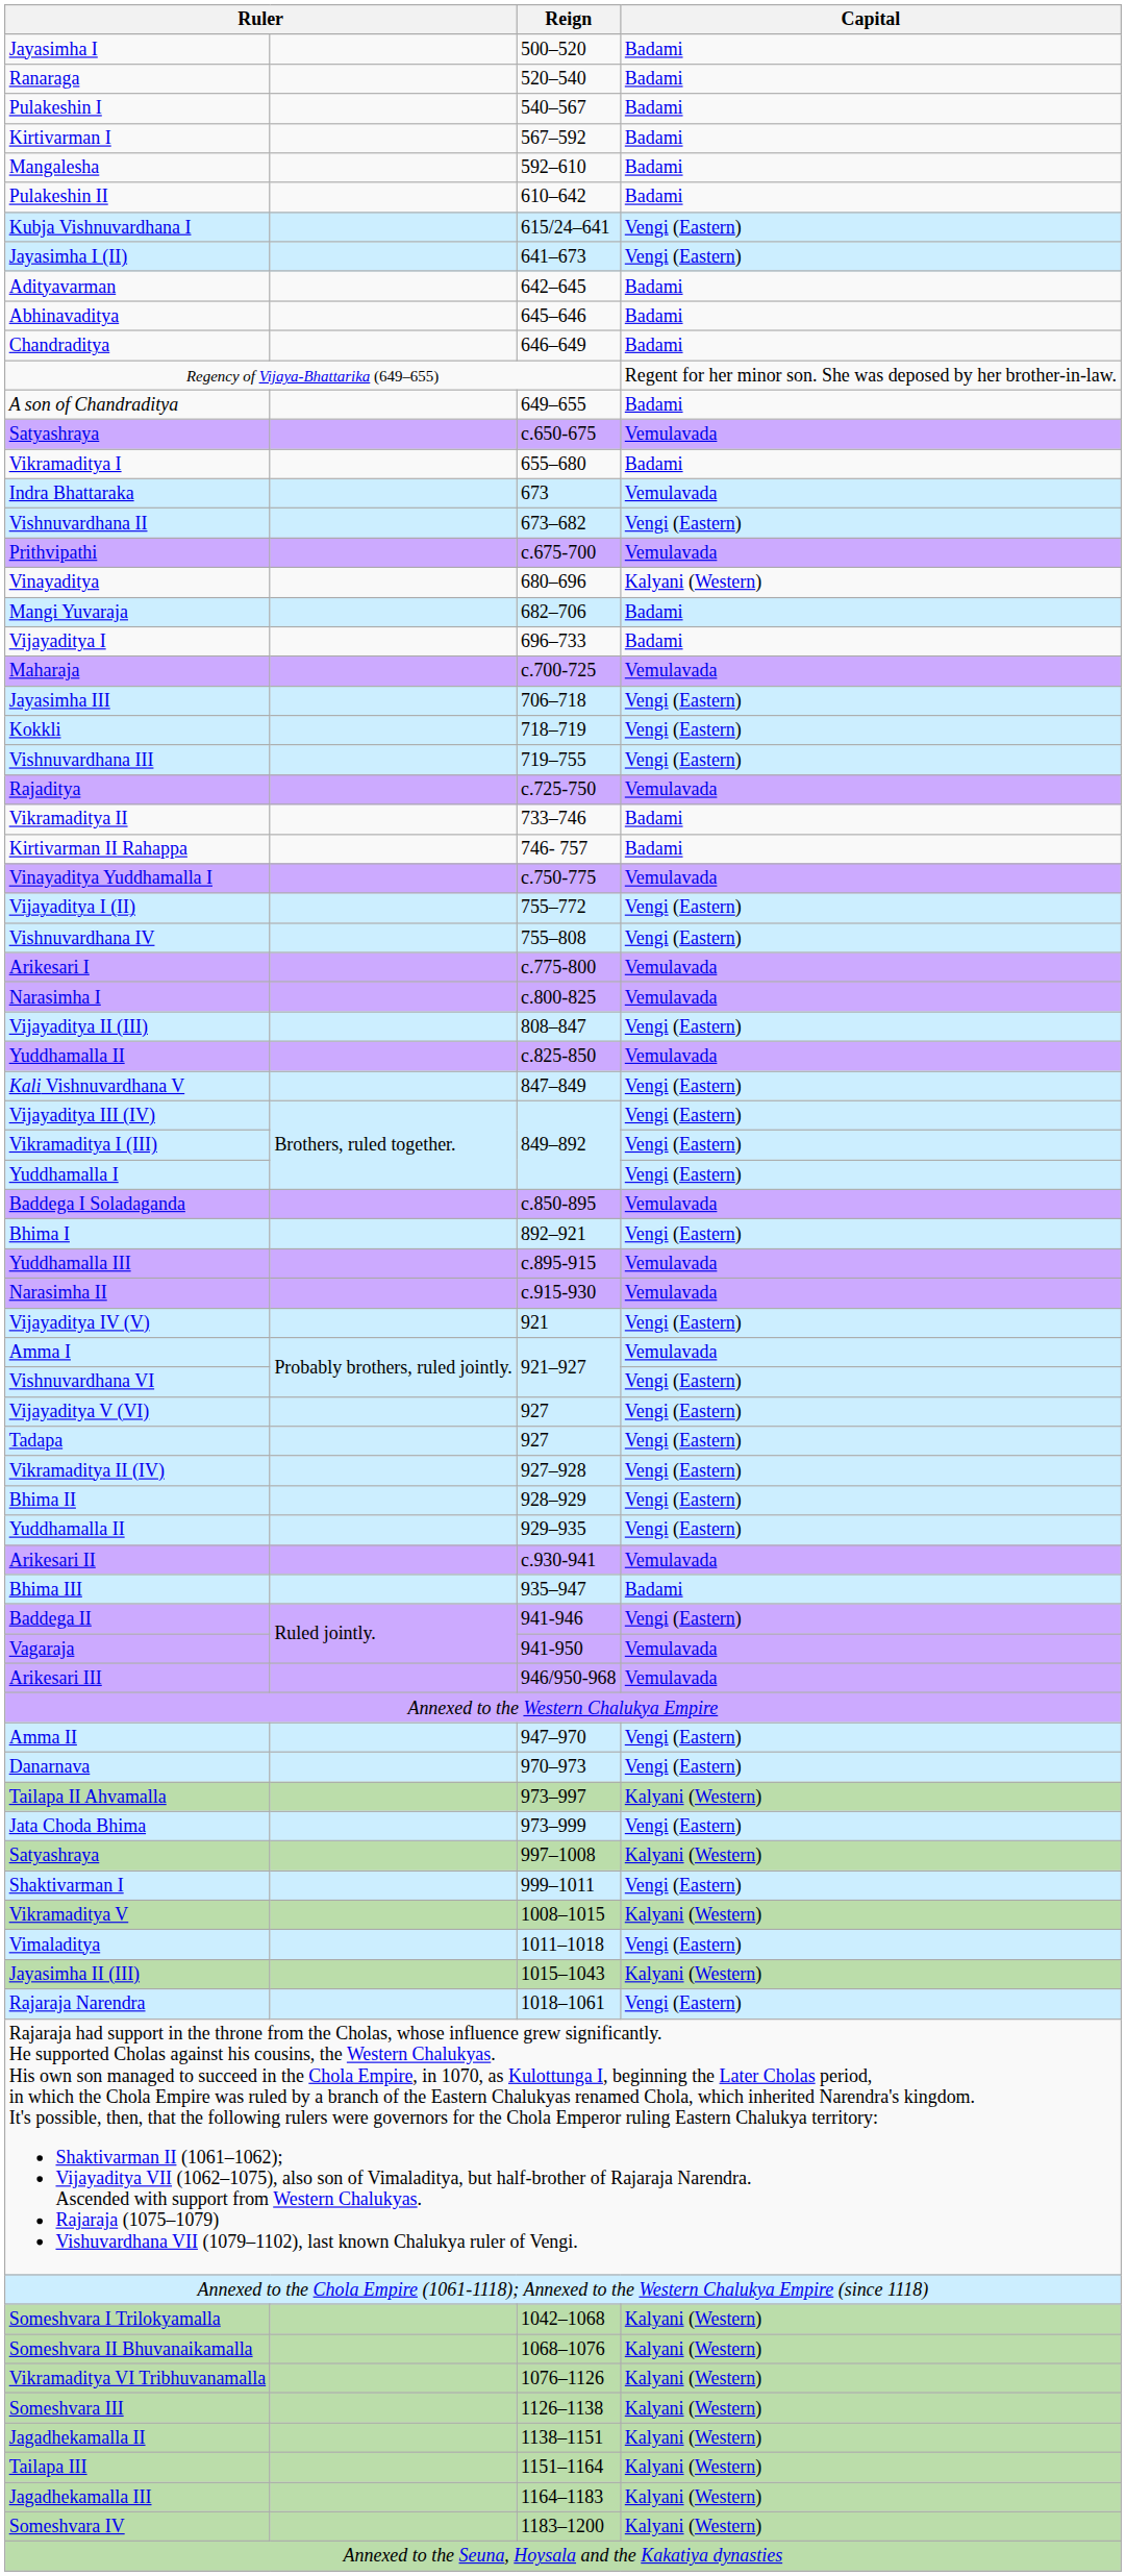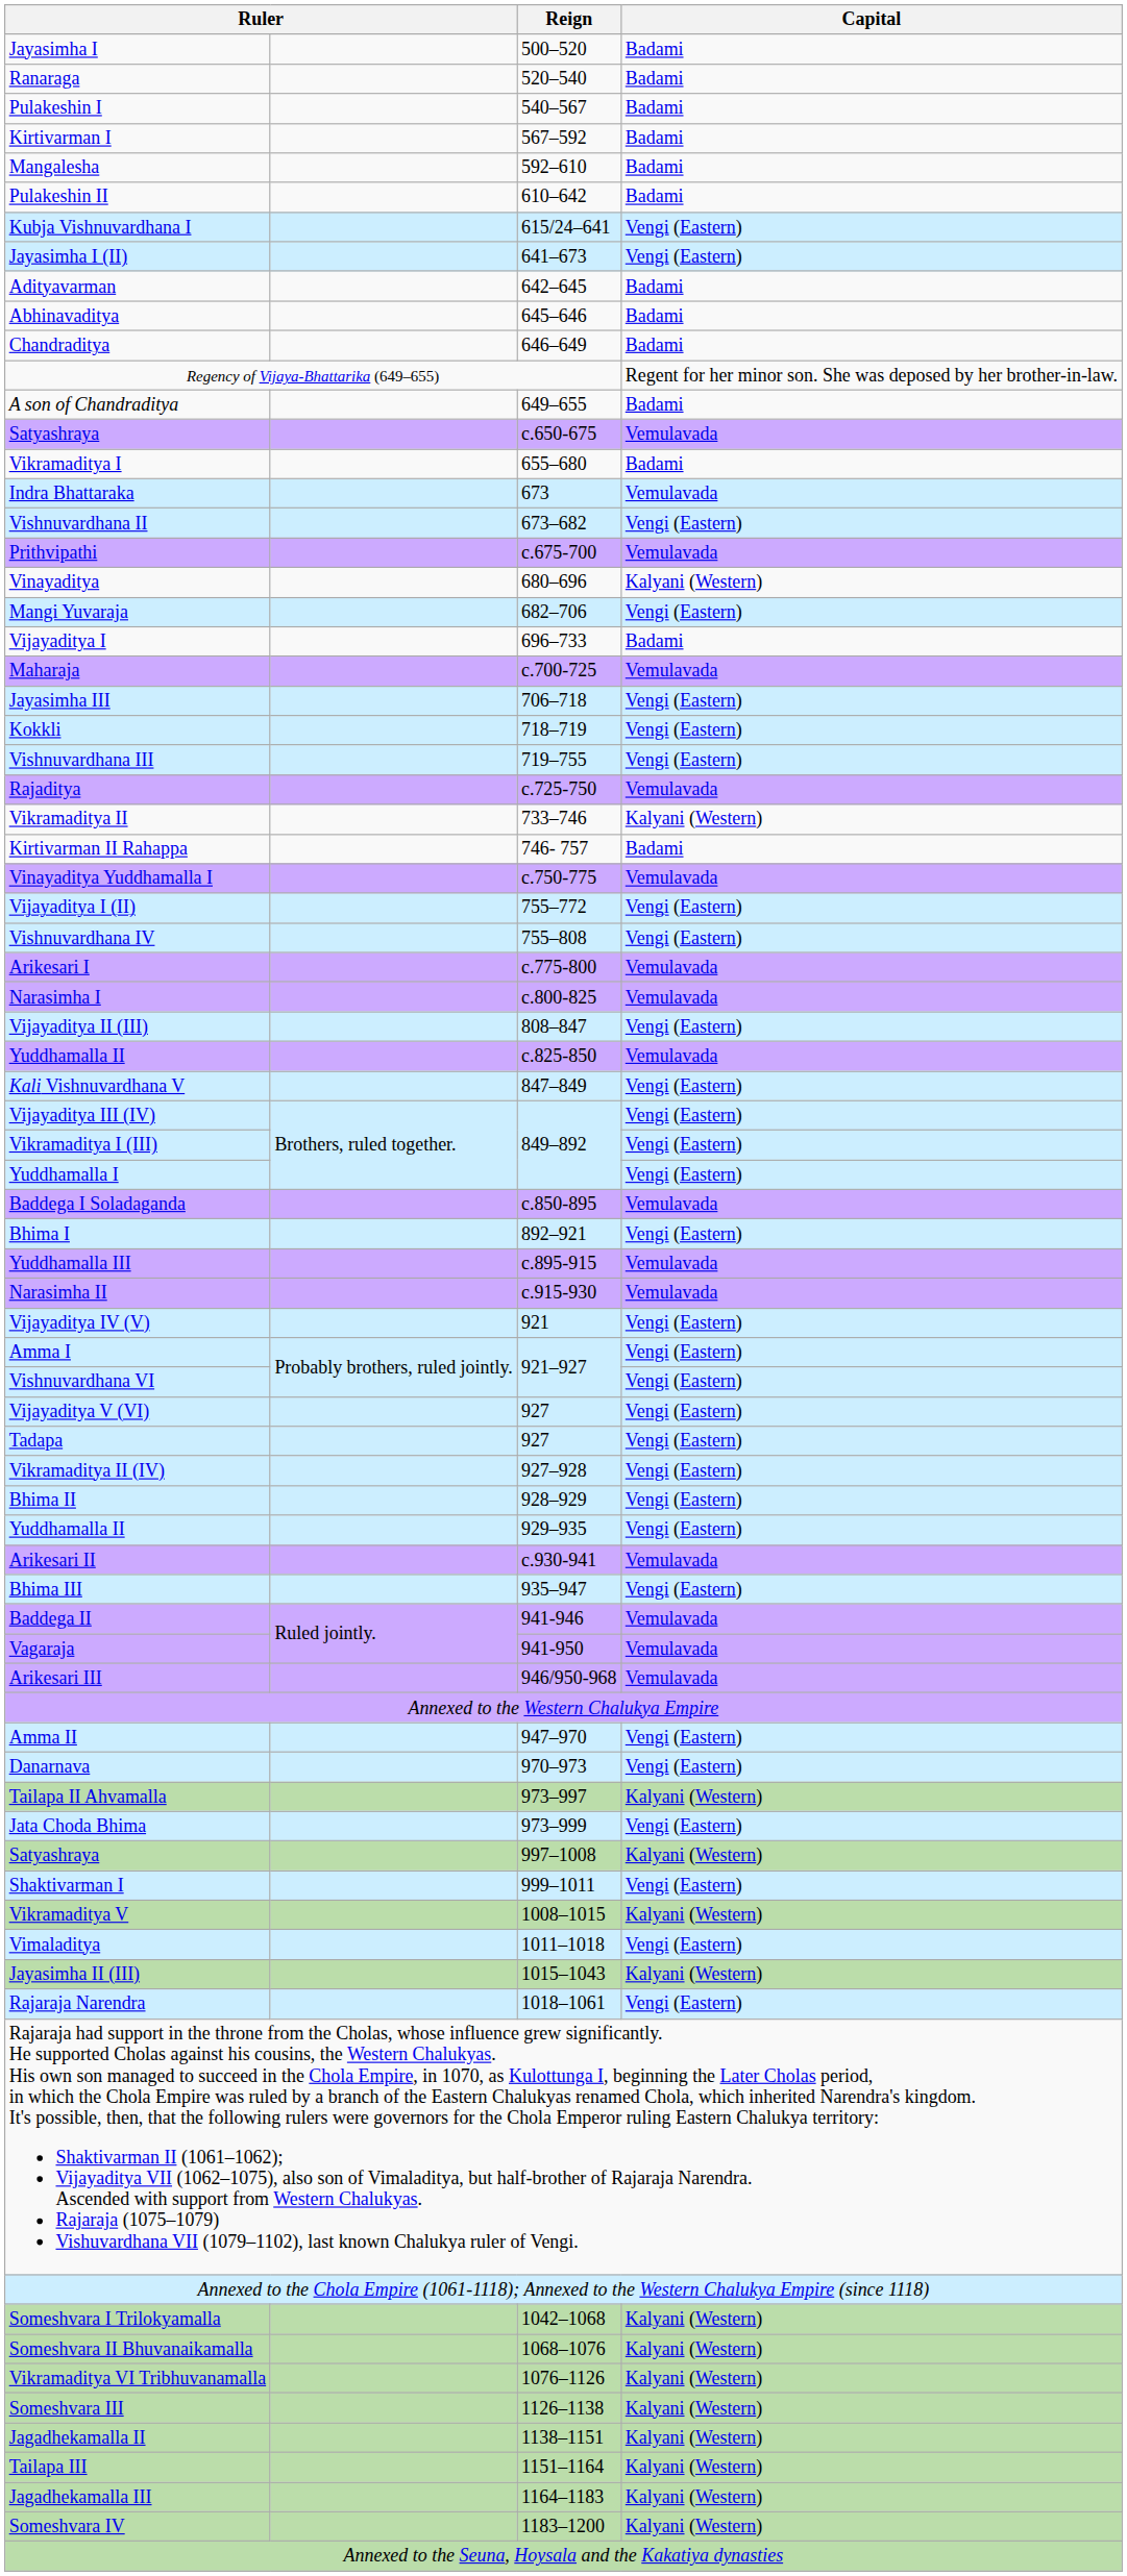 <table class="wikitable">
 <tr bgcolor=#cccccc>
 <th colspan=2>Ruler</th>
 <th>Reign</th>
 <th>Capital</th>
 </tr>
 <tr>
 <td><a href='#'>Jayasimha I</a></td>
 <td></td>
 <td>500–520</td>
 <td><a href='#'>Badami</a></td>
 </tr>
 <tr>
 <td><a href='#'>Ranaraga</a></td>
 <td></td>
 <td>520–540</td>
 <td><a href='#'>Badami</a></td>
 </tr>
 <tr>
 <td><a href='#'>Pulakeshin I</a></td>
 <td></td>
 <td>540–567</td>
 <td><a href='#'>Badami</a></td>
 </tr>
 <tr>
 <td><a href='#'>Kirtivarman I</a></td>
 <td></td>
 <td>567–592</td>
 <td><a href='#'>Badami</a></td>
 </tr>
 <tr>
 <td><a href='#'>Mangalesha</a></td>
 <td></td>
 <td>592–610</td>
 <td><a href='#'>Badami</a></td>
 </tr>
 <tr>
 <td><a href='#'>Pulakeshin II</a></td>
 <td></td>
 <td>610–642</td>
 <td><a href='#'>Badami</a></td>
 </tr>
 <tr bgcolor=#cef>
 <td><a href='#'>Kubja Vishnuvardhana I</a></td>
 <td></td>
 <td>615/24–641</td>
 <td><a href='#'>Vengi</a> (<a href='#'>Eastern</a>)</td>
 </tr>
 <tr bgcolor=#cef>
 <td><a href='#'>Jayasimha I (II)</a></td>
 <td></td>
 <td>641–673</td>
 <td><a href='#'>Vengi</a> (<a href='#'>Eastern</a>)</td>
 </tr>
 <tr>
 <td><a href='#'>Adityavarman</a></td>
 <td></td>
 <td>642–645</td>
 <td><a href='#'>Badami</a></td>
 </tr>
 <tr>
 <td><a href='#'>Abhinavaditya</a></td>
 <td></td>
 <td>645–646</td>
 <td><a href='#'>Badami</a></td>
 </tr>
 <tr>
 <td><a href='#'>Chandraditya</a></td>
 <td></td>
 <td>646–649</td>
 <td><a href='#'>Badami</a></td>
 </tr>
 <tr>
 <td colspan="3" align="center"><small><em>Regency of <a href='#'>Vijaya-Bhattarika</a></em> (649–655)</small></td>
 <td>Regent for her minor son. She was deposed by her brother-in-law.</td>
 </tr>
 <tr>
 <td><em>A son of Chandraditya</em></td>
 <td></td>
 <td>649–655</td>
 <td><a href='#'>Badami</a></td>
 </tr>
 <tr bgcolor=#caf>
 <td><a href='#'>Satyashraya</a></td>
 <td></td>
 <td>c.650-675</td>
 <td><a href='#'>Vemulavada</a></td>
 </tr>
 <tr>
 <td><a href='#'>Vikramaditya I</a></td>
 <td></td>
 <td>655–680</td>
 <td><a href='#'>Badami</a></td>
 </tr>
 <tr bgcolor=#cef>
 <td><a href='#'>Indra Bhattaraka</a></td>
 <td></td>
 <td>673</td>
 <td><a href='#'>Vemulavada</a></td>
 </tr>
 <tr bgcolor=#cef>
 <td><a href='#'>Vishnuvardhana II</a></td>
 <td></td>
 <td>673–682</td>
 <td><a href='#'>Vengi</a> (<a href='#'>Eastern</a>)</td>
 </tr>
 <tr bgcolor=#caf>
 <td><a href='#'>Prithvipathi</a></td>
 <td></td>
 <td>c.675-700</td>
 <td><a href='#'>Vemulavada</a></td>
 </tr>
 <tr>
 <td><a href='#'>Vinayaditya</a></td>
 <td></td>
 <td>680–696</td>
 <td><a href='#'>Kalyani</a> (<a href='#'>Western</a>)</td>
 </tr>
 <tr bgcolor=#cef>
 <td><a href='#'>Mangi Yuvaraja</a></td>
 <td></td>
 <td>682–706</td>
-<td><a href='#'>Badami</a></td>
+<td><a href='#'>Vengi</a> (<a href='#'>Eastern</a>)</td>
 </tr>
 <tr>
 <td><a href='#'>Vijayaditya I</a></td>
 <td></td>
 <td>696–733</td>
 <td><a href='#'>Badami</a></td>
 </tr>
 <tr bgcolor=#caf>
 <td><a href='#'>Maharaja</a></td>
 <td></td>
 <td>c.700-725</td>
 <td><a href='#'>Vemulavada</a></td>
 </tr>
 <tr bgcolor=#cef>
 <td><a href='#'>Jayasimha III</a></td>
 <td></td>
 <td>706–718</td>
 <td><a href='#'>Vengi</a> (<a href='#'>Eastern</a>)</td>
 </tr>
 <tr bgcolor=#cef>
 <td><a href='#'>Kokkli</a></td>
 <td></td>
 <td>718–719</td>
 <td><a href='#'>Vengi</a> (<a href='#'>Eastern</a>)</td>
 </tr>
 <tr bgcolor=#cef>
 <td><a href='#'>Vishnuvardhana III</a></td>
 <td></td>
 <td>719–755</td>
 <td><a href='#'>Vengi</a> (<a href='#'>Eastern</a>)</td>
 </tr>
 <tr bgcolor=#caf>
 <td><a href='#'>Rajaditya</a></td>
 <td></td>
 <td>c.725-750</td>
 <td><a href='#'>Vemulavada</a></td>
 </tr>
 <tr>
 <td><a href='#'>Vikramaditya II</a></td>
 <td></td>
 <td>733–746</td>
-<td><a href='#'>Badami</a></td>
+<td><a href='#'>Kalyani</a> (<a href='#'>Western</a>)</td>
 </tr>
 <tr>
 <td><a href='#'>Kirtivarman II Rahappa</a></td>
 <td></td>
 <td>746- 757</td>
 <td><a href='#'>Badami</a></td>
 </tr>
 <tr bgcolor=#caf>
 <td><a href='#'>Vinayaditya Yuddhamalla I</a></td>
 <td></td>
 <td>c.750-775</td>
 <td><a href='#'>Vemulavada</a></td>
 </tr>
 <tr bgcolor=#cef>
 <td><a href='#'>Vijayaditya I (II)</a></td>
 <td></td>
 <td>755–772</td>
 <td><a href='#'>Vengi</a> (<a href='#'>Eastern</a>)</td>
 </tr>
 <tr bgcolor=#cef>
 <td><a href='#'>Vishnuvardhana IV</a></td>
 <td></td>
 <td>755–808</td>
 <td><a href='#'>Vengi</a> (<a href='#'>Eastern</a>)</td>
 </tr>
 <tr bgcolor=#caf>
 <td><a href='#'>Arikesari I</a></td>
 <td></td>
 <td>c.775-800</td>
 <td><a href='#'>Vemulavada</a></td>
 </tr>
 <tr bgcolor=#caf>
 <td><a href='#'>Narasimha I</a></td>
 <td></td>
 <td>c.800-825</td>
 <td><a href='#'>Vemulavada</a></td>
 </tr>
 <tr bgcolor=#cef>
 <td><a href='#'>Vijayaditya II (III)</a></td>
 <td></td>
 <td>808–847</td>
 <td><a href='#'>Vengi</a> (<a href='#'>Eastern</a>)</td>
 </tr>
 <tr bgcolor=#caf>
 <td><a href='#'>Yuddhamalla II</a></td>
 <td></td>
 <td>c.825-850</td>
 <td><a href='#'>Vemulavada</a></td>
 </tr>
 <tr bgcolor=#cef>
 <td><a href='#'><em>Kali</em> Vishnuvardhana V</a></td>
 <td></td>
 <td>847–849</td>
 <td><a href='#'>Vengi</a> (<a href='#'>Eastern</a>)</td>
 </tr>
 <tr bgcolor=#cef>
 <td><a href='#'>Vijayaditya III (IV)</a></td>
 <td rowspan="3">Brothers, ruled together.</td>
 <td rowspan="3">849–892</td>
 <td><a href='#'>Vengi</a> (<a href='#'>Eastern</a>)</td>
 </tr>
 <tr bgcolor=#cef>
 <td><a href='#'>Vikramaditya I (III)</a></td>
 <td><a href='#'>Vengi</a> (<a href='#'>Eastern</a>)</td>
 </tr>
 <tr bgcolor=#cef>
 <td><a href='#'>Yuddhamalla I</a></td>
 <td><a href='#'>Vengi</a> (<a href='#'>Eastern</a>)</td>
 </tr>
 <tr bgcolor=#caf>
 <td><a href='#'>Baddega I Soladaganda</a></td>
 <td></td>
 <td>c.850-895</td>
 <td><a href='#'>Vemulavada</a></td>
 </tr>
 <tr bgcolor=#cef>
 <td><a href='#'>Bhima I</a></td>
 <td></td>
 <td>892–921</td>
 <td><a href='#'>Vengi</a> (<a href='#'>Eastern</a>)</td>
 </tr>
 <tr bgcolor=#caf>
 <td><a href='#'>Yuddhamalla III</a></td>
 <td></td>
 <td>c.895-915</td>
 <td><a href='#'>Vemulavada</a></td>
 </tr>
 <tr bgcolor=#caf>
 <td><a href='#'>Narasimha II</a></td>
 <td></td>
 <td>c.915-930</td>
 <td><a href='#'>Vemulavada</a></td>
 </tr>
 <tr bgcolor=#cef>
 <td><a href='#'>Vijayaditya IV (V)</a></td>
 <td></td>
 <td>921</td>
 <td><a href='#'>Vengi</a> (<a href='#'>Eastern</a>)</td>
 </tr>
 <tr bgcolor=#cef>
 <td><a href='#'>Amma I</a></td>
 <td rowspan="2">Probably brothers, ruled jointly.</td>
 <td rowspan="2">921–927</td>
-<td><a href='#'>Vemulavada</a></td>
+<td><a href='#'>Vengi</a> (<a href='#'>Eastern</a>)</td>
 </tr>
 <tr bgcolor=#cef>
 <td><a href='#'>Vishnuvardhana VI</a></td>
 <td><a href='#'>Vengi</a> (<a href='#'>Eastern</a>)</td>
 </tr>
 <tr bgcolor=#cef>
 <td><a href='#'>Vijayaditya V (VI)</a></td>
 <td></td>
 <td>927</td>
 <td><a href='#'>Vengi</a> (<a href='#'>Eastern</a>)</td>
 </tr>
 <tr bgcolor=#cef>
 <td><a href='#'>Tadapa</a></td>
 <td></td>
 <td>927</td>
 <td><a href='#'>Vengi</a> (<a href='#'>Eastern</a>)</td>
 </tr>
 <tr bgcolor=#cef>
 <td><a href='#'>Vikramaditya II (IV)</a></td>
 <td></td>
 <td>927–928</td>
 <td><a href='#'>Vengi</a> (<a href='#'>Eastern</a>)</td>
 </tr>
 <tr bgcolor=#cef>
 <td><a href='#'>Bhima II</a></td>
 <td></td>
 <td>928–929</td>
 <td><a href='#'>Vengi</a> (<a href='#'>Eastern</a>)</td>
 </tr>
 <tr bgcolor=#cef>
 <td><a href='#'>Yuddhamalla II</a></td>
 <td></td>
 <td>929–935</td>
 <td><a href='#'>Vengi</a> (<a href='#'>Eastern</a>)</td>
 </tr>
 <tr bgcolor=#caf>
 <td><a href='#'>Arikesari II</a></td>
 <td></td>
 <td>c.930-941</td>
 <td><a href='#'>Vemulavada</a></td>
 </tr>
 <tr bgcolor=#cef>
 <td><a href='#'>Bhima III</a></td>
 <td></td>
 <td>935–947</td>
-<td><a href='#'>Badami</a></td>
+<td><a href='#'>Vengi</a> (<a href='#'>Eastern</a>)</td>
 </tr>
 <tr bgcolor=#caf>
 <td><a href='#'>Baddega II</a></td>
 <td rowspan="2">Ruled jointly.</td>
 <td>941-946</td>
-<td><a href='#'>Vengi</a> (<a href='#'>Eastern</a>)</td>
+<td><a href='#'>Vemulavada</a></td>
 </tr>
 <tr bgcolor=#caf>
 <td><a href='#'>Vagaraja</a></td>
 <td>941-950</td>
 <td><a href='#'>Vemulavada</a></td>
 </tr>
 <tr bgcolor=#caf>
 <td><a href='#'>Arikesari III</a></td>
 <td></td>
 <td>946/950-968</td>
 <td><a href='#'>Vemulavada</a></td>
 </tr>
 <tr bgcolor=#caf>
 <td colspan="5" align="center"><em>Annexed to the <a href='#'>Western Chalukya Empire</a></em></td>
 </tr>
 <tr bgcolor=#cef>
 <td><a href='#'>Amma II</a></td>
 <td></td>
 <td>947–970</td>
 <td><a href='#'>Vengi</a> (<a href='#'>Eastern</a>)</td>
 </tr>
 <tr bgcolor=#cef>
 <td><a href='#'>Danarnava</a></td>
 <td></td>
 <td>970–973</td>
 <td><a href='#'>Vengi</a> (<a href='#'>Eastern</a>)</td>
 </tr>
 <tr bgcolor=#bda>
 <td><a href='#'>Tailapa II Ahvamalla</a></td>
 <td></td>
 <td>973–997</td>
 <td><a href='#'>Kalyani</a> (<a href='#'>Western</a>)</td>
 </tr>
 <tr bgcolor=#cef>
 <td><a href='#'>Jata Choda Bhima</a></td>
 <td></td>
 <td>973–999</td>
 <td><a href='#'>Vengi</a> (<a href='#'>Eastern</a>)</td>
 </tr>
 <tr bgcolor=#bda>
 <td><a href='#'>Satyashraya</a></td>
 <td></td>
 <td>997–1008</td>
 <td><a href='#'>Kalyani</a> (<a href='#'>Western</a>)</td>
 </tr>
 <tr bgcolor=#cef>
 <td><a href='#'>Shaktivarman I</a></td>
 <td></td>
 <td>999–1011</td>
 <td><a href='#'>Vengi</a> (<a href='#'>Eastern</a>)</td>
 </tr>
 <tr bgcolor=#bda>
 <td><a href='#'>Vikramaditya V</a></td>
 <td></td>
 <td>1008–1015</td>
 <td><a href='#'>Kalyani</a> (<a href='#'>Western</a>)</td>
 </tr>
 <tr bgcolor=#cef>
 <td><a href='#'>Vimaladitya</a></td>
 <td></td>
 <td>1011–1018</td>
 <td><a href='#'>Vengi</a> (<a href='#'>Eastern</a>)</td>
 </tr>
 <tr bgcolor=#bda>
 <td><a href='#'>Jayasimha II (III)</a></td>
 <td></td>
 <td>1015–1043</td>
 <td><a href='#'>Kalyani</a> (<a href='#'>Western</a>)</td>
 </tr>
 <tr bgcolor=#cef>
 <td><a href='#'>Rajaraja Narendra</a></td>
 <td></td>
 <td>1018–1061</td>
 <td><a href='#'>Vengi</a> (<a href='#'>Eastern</a>)</td>
 </tr>
 <tr>
 <td colspan="4">Rajaraja had support in the throne from the Cholas, whose influence grew significantly.<br>He supported Cholas against his cousins, the <a href='#'>Western Chalukyas</a>.<br>His own son managed to succeed in the <a href='#'>Chola Empire</a>, in 1070, as <a href='#'>Kulottunga I</a>, beginning the <a href='#'>Later Cholas</a> period,<br>in which the Chola Empire was ruled by a branch of the Eastern Chalukyas renamed Chola, which inherited Narendra's kingdom.<br>It's possible, then, that the following rulers were governors for the Chola Emperor ruling Eastern Chalukya territory:<br><ul><li><a href='#'>Shaktivarman II</a> (1061–1062);</li><li><a href='#'>Vijayaditya VII</a> (1062–1075), also son of Vimaladitya, but half-brother of Rajaraja Narendra.<br>Ascended with support from <a href='#'>Western Chalukyas</a>.</li><li><a href='#'>Rajaraja</a> (1075–1079)</li><li><a href='#'>Vishuvardhana VII</a> (1079–1102), last known Chalukya ruler of Vengi.</li></ul></td>
 </tr>
 <tr bgcolor=#cef>
 <td colspan="4" align="center"><em>Annexed to the <a href='#'>Chola Empire</a> (1061-1118); Annexed to the <a href='#'>Western Chalukya Empire</a> (since 1118)</em></td>
 </tr>
 <tr bgcolor=#bda>
 <td><a href='#'>Someshvara I Trilokyamalla</a></td>
 <td></td>
 <td>1042–1068</td>
 <td><a href='#'>Kalyani</a> (<a href='#'>Western</a>)</td>
 </tr>
 <tr bgcolor=#bda>
 <td><a href='#'>Someshvara II Bhuvanaikamalla</a></td>
 <td></td>
 <td>1068–1076</td>
 <td><a href='#'>Kalyani</a> (<a href='#'>Western</a>)</td>
 </tr>
 <tr bgcolor=#bda>
 <td><a href='#'>Vikramaditya VI Tribhuvanamalla</a></td>
 <td></td>
 <td>1076–1126</td>
 <td><a href='#'>Kalyani</a> (<a href='#'>Western</a>)</td>
 </tr>
 <tr bgcolor=#bda>
 <td><a href='#'>Someshvara III</a></td>
 <td></td>
 <td>1126–1138</td>
 <td><a href='#'>Kalyani</a> (<a href='#'>Western</a>)</td>
 </tr>
 <tr bgcolor=#bda>
 <td><a href='#'>Jagadhekamalla II</a></td>
 <td></td>
 <td>1138–1151</td>
 <td><a href='#'>Kalyani</a> (<a href='#'>Western</a>)</td>
 </tr>
 <tr bgcolor=#bda>
 <td><a href='#'>Tailapa III</a></td>
 <td></td>
 <td>1151–1164</td>
 <td><a href='#'>Kalyani</a> (<a href='#'>Western</a>)</td>
 </tr>
 <tr bgcolor=#bda>
 <td><a href='#'>Jagadhekamalla III</a></td>
 <td></td>
 <td>1164–1183</td>
 <td><a href='#'>Kalyani</a> (<a href='#'>Western</a>)</td>
 </tr>
 <tr bgcolor=#bda>
 <td><a href='#'>Someshvara IV</a></td>
 <td></td>
 <td>1183–1200</td>
 <td><a href='#'>Kalyani</a> (<a href='#'>Western</a>)</td>
 </tr>
 <tr bgcolor=#bda>
 <td colspan="4" align="center"><em>Annexed to the <a href='#'>Seuna</a>, <a href='#'>Hoysala</a> and the <a href='#'>Kakatiya dynasties</a></em></td>
 </tr>
 <tr>
 </tr>
 </table>
